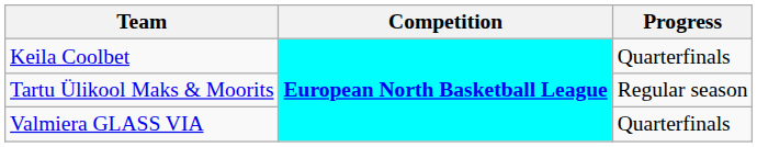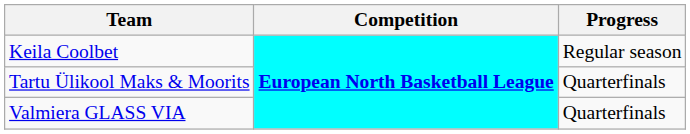 <table class="wikitable sortable">
 <tr>
 <th>Team</th>
 <th>Competition</th>
 <th>Progress</th>
 </tr>
 <tr>
 <td> <a href='#'>Keila Coolbet</a></td>
 <td rowspan="3" style="background-color:cyan;color:white;text-align:center"><strong><a href='#'><span>European North Basketball League</span></a></strong></td>
-<td>Quarterfinals</td>
+<td>Regular season</td>
 </tr>
 <tr>
 <td> <a href='#'>Tartu Ülikool Maks & Moorits</a></td>
-<td>Regular season</td>
+<td>Quarterfinals</td>
 </tr>
 <tr>
 <td> <a href='#'>Valmiera GLASS VIA</a></td>
 <td>Quarterfinals</td>
 </tr>
 </table>
